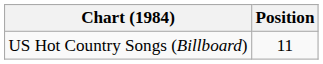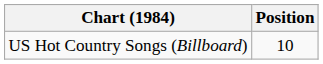 <table class="wikitable">
 <tr>
 <th>Chart (1984)</th>
 <th>Position</th>
 </tr>
 <tr>
 <td>US Hot Country Songs (<em>Billboard</em>)</td>
-<td align="center">11</td>
+<td align="center">10</td>
 </tr>
 </table>
